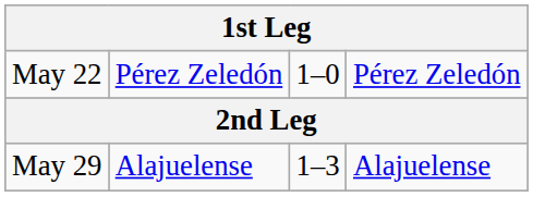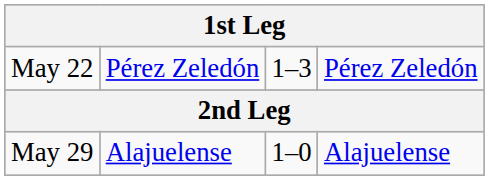 <table class= "wikitable">
 <tr>
 <th colspan=4>1st Leg</th>
 </tr>
 <tr>
 <td>May 22</td>
 <td><a href='#'>Pérez Zeledón</a></td>
-<td>1–0</td>
+<td>1–3</td>
 <td><a href='#'>Pérez Zeledón</a></td>
 </tr>
 <tr>
 <th colspan=4>2nd Leg</th>
 </tr>
 <tr>
 <td>May 29</td>
 <td><a href='#'>Alajuelense</a></td>
-<td>1–3</td>
+<td>1–0</td>
 <td><a href='#'>Alajuelense</a></td>
 </tr>
 </table>
